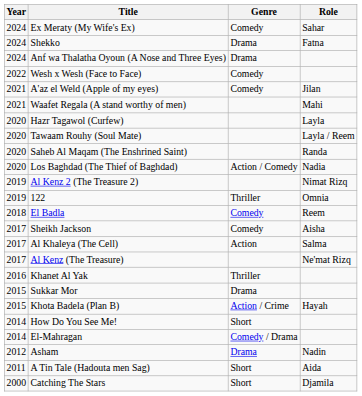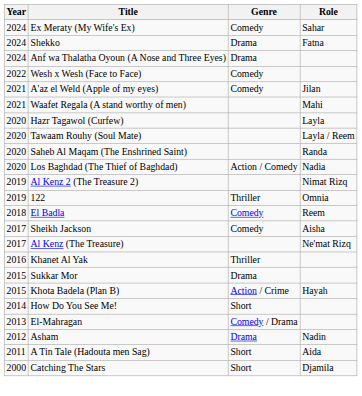 <table class="wikitable">
 <tr>
 <th>Year</th>
 <th>Title</th>
 <th>Genre</th>
 <th>Role</th>
 </tr>
 <tr>
 <td>2024</td>
 <td>Ex Meraty (My Wife's Ex)</td>
 <td>Comedy</td>
 <td>Sahar</td>
 </tr>
 <tr>
 <td>2024</td>
 <td>Shekko</td>
 <td>Drama</td>
 <td>Fatna</td>
 </tr>
 <tr>
 <td>2024</td>
 <td>Anf wa Thalatha Oyoun (A Nose and Three Eyes)</td>
 <td>Drama</td>
 <td align=center></td>
 </tr>
 <tr>
 <td>2022</td>
 <td>Wesh x Wesh (Face to Face)</td>
 <td>Comedy</td>
 <td></td>
 </tr>
 <tr>
 <td>2021</td>
 <td>A'az el Weld (Apple of my eyes)</td>
 <td>Comedy</td>
 <td>Jilan</td>
 </tr>
 <tr>
 <td>2021</td>
 <td>Waafet Regala (A stand worthy of men)</td>
 <td></td>
 <td>Mahi</td>
 </tr>
 <tr>
 <td>2020</td>
 <td>Hazr Tagawol (Curfew)</td>
 <td></td>
 <td>Layla</td>
 </tr>
 <tr>
 <td>2020</td>
 <td>Tawaam Rouhy (Soul Mate)</td>
 <td></td>
 <td>Layla / Reem</td>
 </tr>
 <tr>
 <td>2020</td>
 <td>Saheb Al Maqam (The Enshrined Saint)</td>
 <td></td>
 <td>Randa</td>
 </tr>
 <tr>
 <td>2020</td>
 <td>Los Baghdad (The Thief of Baghdad)</td>
 <td>Action / Comedy</td>
 <td>Nadia</td>
 </tr>
 <tr>
 <td>2019</td>
 <td><a href='#'>Al Kenz 2</a> (The Treasure 2)</td>
 <td></td>
 <td>Nimat Rizq</td>
 </tr>
 <tr>
 <td>2019</td>
 <td>122</td>
 <td>Thriller</td>
 <td>Omnia</td>
 </tr>
 <tr>
 <td>2018</td>
 <td><a href='#'>El Badla</a></td>
 <td><a href='#'>Comedy</a></td>
 <td>Reem</td>
 </tr>
 <tr>
 <td>2017</td>
 <td>Sheikh Jackson</td>
 <td>Comedy</td>
 <td>Aisha</td>
 </tr>
 <tr>
 <td>2017</td>
-<td>Al Khaleya (The Cell)</td>
-<td>Action</td>
-<td>Salma</td>
-</tr>
-<tr>
-<td>2017</td>
 <td><a href='#'>Al Kenz</a> (The Treasure)</td>
 <td></td>
 <td>Ne'mat Rizq</td>
 </tr>
 <tr>
 <td>2016</td>
 <td>Khanet Al Yak</td>
 <td>Thriller</td>
 <td></td>
 </tr>
 <tr>
 <td>2015</td>
 <td>Sukkar Mor</td>
 <td>Drama</td>
 <td></td>
 </tr>
 <tr>
 <td>2015</td>
 <td>Khota Badela (Plan B)</td>
 <td><a href='#'>Action</a> / Crime</td>
 <td>Hayah</td>
 </tr>
 <tr>
 <td>2014</td>
 <td>How Do You See Me!</td>
 <td>Short</td>
 <td></td>
 </tr>
 <tr>
-<td>2014</td>
+<td>2013</td>
 <td>El-Mahragan</td>
 <td><a href='#'>Comedy</a> / Drama</td>
 <td></td>
 </tr>
 <tr>
 <td>2012</td>
 <td>Asham</td>
 <td><a href='#'>Drama</a></td>
 <td>Nadin</td>
 </tr>
 <tr>
 <td>2011</td>
 <td>A Tin Tale (Hadouta men Sag)</td>
 <td>Short</td>
 <td>Aida</td>
 </tr>
 <tr>
 <td>2000</td>
 <td>Catching The Stars</td>
 <td>Short</td>
 <td>Djamila</td>
 </tr>
 </table>
